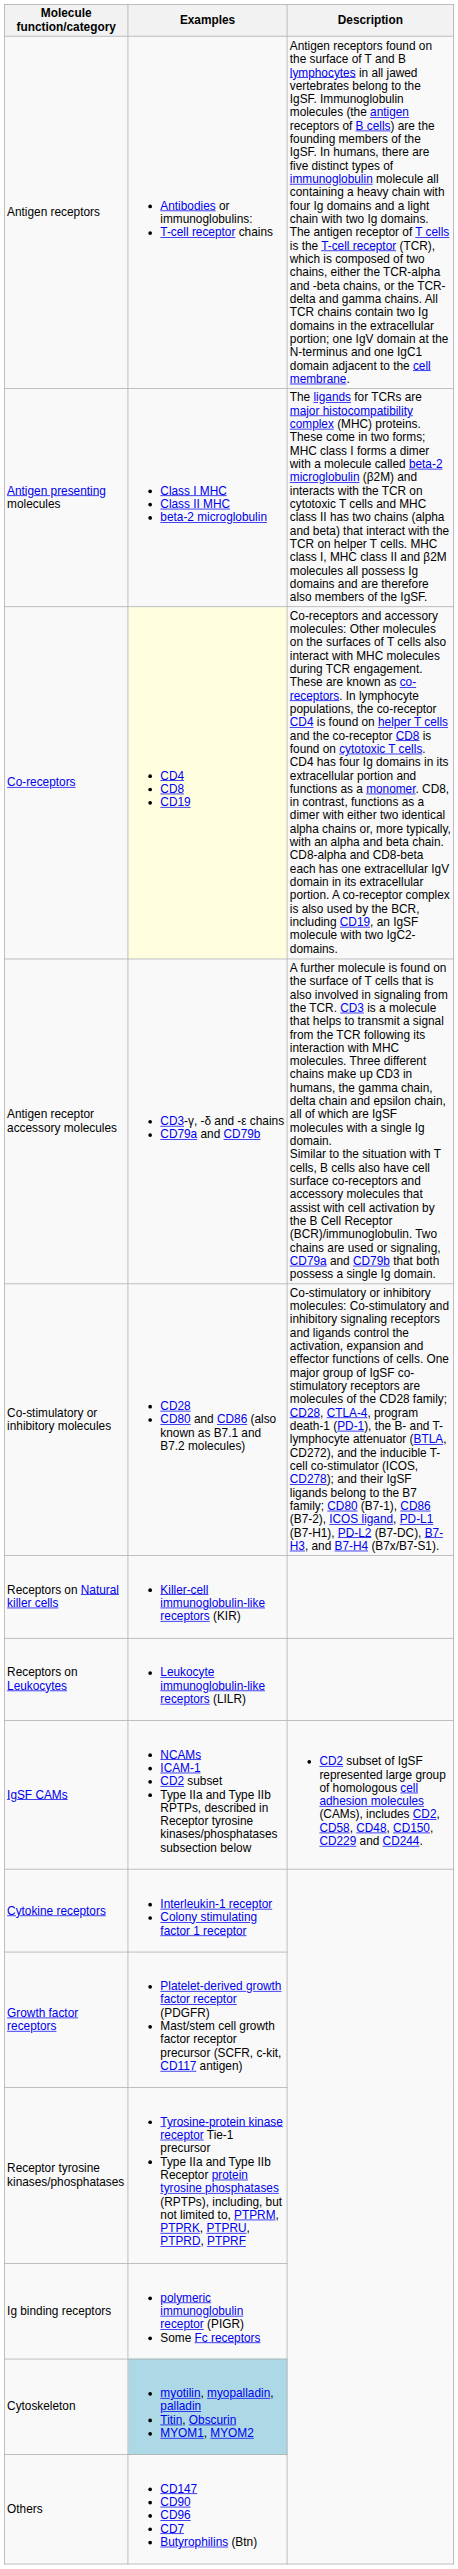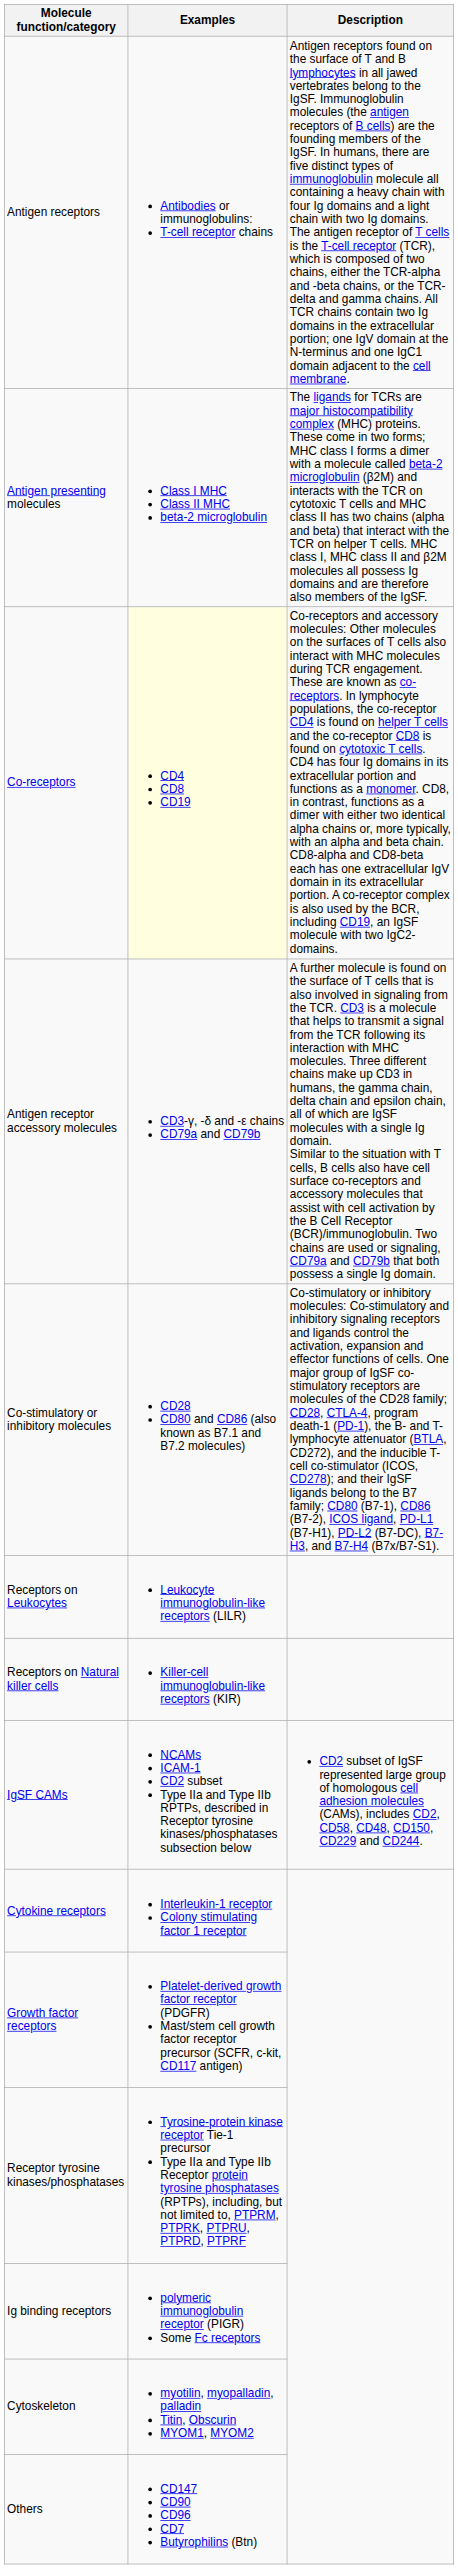 <table class="wikitable">
 <tr>
 <th>Molecule function/category</th>
 <th>Examples</th>
 <th>Description</th>
 </tr>
 <tr>
 <td>Antigen receptors</td>
 <td><br><ul><li><a href='#'>Antibodies</a> or immunoglobulins:</li><li><a href='#'>T-cell receptor</a> chains</li></ul></td>
 <td>Antigen receptors found on the surface of T and B <a href='#'>lymphocytes</a> in all jawed vertebrates belong to the IgSF.  Immunoglobulin molecules (the <a href='#'>antigen</a> receptors of <a href='#'>B cells</a>) are the founding members of the IgSF. In humans, there are five distinct types of <a href='#'>immunoglobulin</a> molecule all containing a heavy chain with four Ig domains and a light chain with two Ig domains.  The antigen receptor of <a href='#'>T cells</a> is the <a href='#'>T-cell receptor</a> (TCR), which is composed of two chains, either the TCR-alpha and -beta chains, or the TCR-delta and gamma chains.  All TCR chains contain two Ig domains in the extracellular portion; one IgV domain at the N-terminus and one IgC1 domain adjacent to the <a href='#'>cell membrane</a>.</td>
 </tr>
 <tr>
 <td><a href='#'>Antigen presenting</a> molecules</td>
 <td><br><ul><li><a href='#'>Class I MHC</a></li><li><a href='#'>Class II MHC</a></li><li><a href='#'>beta-2 microglobulin</a></li></ul></td>
 <td>The <a href='#'>ligands</a> for TCRs are <a href='#'>major histocompatibility complex</a> (MHC) proteins.  These come in two forms; MHC class I forms a dimer with a molecule called <a href='#'>beta-2 microglobulin</a> (β2M) and interacts with the TCR on cytotoxic T cells and MHC class II has two chains (alpha and beta) that interact with the TCR on helper T cells.  MHC class I, MHC class II and β2M molecules all possess Ig domains and are therefore also members of the IgSF.</td>
 </tr>
 <tr>
 <td><a href='#'>Co-receptors</a></td>
 <td style="background: lightyellow;"><br><ul><li><a href='#'>CD4</a></li><li><a href='#'>CD8</a></li><li><a href='#'>CD19</a></li></ul></td>
 <td>Co-receptors and accessory molecules: Other molecules on the surfaces of T cells also interact with MHC molecules during TCR engagement.  These are known as <a href='#'>co-receptors</a>.  In lymphocyte populations, the co-receptor <a href='#'>CD4</a> is found on <a href='#'>helper T cells</a> and the co-receptor <a href='#'>CD8</a> is found on <a href='#'>cytotoxic T cells</a>.  CD4 has four Ig domains in its extracellular portion and functions as a <a href='#'>monomer</a>.  CD8, in contrast, functions as a dimer with either two identical alpha chains or, more typically, with an alpha and beta chain.  CD8-alpha and CD8-beta each has one extracellular IgV domain in its extracellular portion.  A co-receptor complex is also used by the BCR, including <a href='#'>CD19</a>, an IgSF molecule with two IgC2-domains.</td>
 </tr>
 <tr>
 <td>Antigen receptor accessory molecules</td>
 <td><br><ul><li><a href='#'>CD3</a>-γ, -δ and -ε chains</li><li><a href='#'>CD79a</a> and <a href='#'>CD79b</a></li></ul></td>
 <td>A further molecule is found on the surface of T cells that is also involved in signaling from the TCR.  <a href='#'>CD3</a> is a molecule that helps to transmit a signal from the TCR following its interaction with MHC molecules.  Three different chains make up CD3 in humans, the gamma chain, delta chain and epsilon chain, all of which are IgSF molecules with a single Ig domain.<br>Similar to the situation with T cells, B cells also have cell surface co-receptors and accessory molecules that assist with cell activation by the B Cell Receptor (BCR)/immunoglobulin.  Two chains are used or signaling, <a href='#'>CD79a</a> and <a href='#'>CD79b</a> that both possess a single Ig domain.</td>
 </tr>
 <tr>
 <td>Co-stimulatory or inhibitory molecules</td>
 <td><br><ul><li><a href='#'>CD28</a></li><li><a href='#'>CD80</a> and <a href='#'>CD86</a> (also known as B7.1 and B7.2 molecules)</li></ul></td>
 <td>Co-stimulatory or inhibitory molecules: Co-stimulatory and inhibitory signaling receptors and ligands control the activation, expansion and effector functions of cells. One major group of IgSF co-stimulatory receptors are molecules of the CD28 family;  <a href='#'>CD28</a>, <a href='#'>CTLA-4</a>, program death-1 (<a href='#'>PD-1</a>), the B- and T-lymphocyte attenuator (<a href='#'>BTLA</a>, CD272), and the inducible T-cell co-stimulator (ICOS, <a href='#'>CD278</a>); and their IgSF ligands belong to the B7 family; <a href='#'>CD80</a> (B7-1), <a href='#'>CD86</a> (B7-2), <a href='#'>ICOS ligand</a>, <a href='#'>PD-L1</a> (B7-H1), <a href='#'>PD-L2</a> (B7-DC), <a href='#'>B7-H3</a>, and <a href='#'>B7-H4</a> (B7x/B7-S1).</td>
 </tr>
 <tr>
-<td>Receptors on <a href='#'>Natural killer cells</a></td>
-<td><br><ul><li><a href='#'>Killer-cell immunoglobulin-like receptors</a> (KIR)</li></ul></td>
+<td>Receptors on <a href='#'>Leukocytes</a></td>
+<td><br><ul><li><a href='#'>Leukocyte immunoglobulin-like receptors</a> (LILR)</li></ul></td>
 <td></td>
 </tr>
 <tr>
-<td>Receptors on <a href='#'>Leukocytes</a></td>
-<td><br><ul><li><a href='#'>Leukocyte immunoglobulin-like receptors</a> (LILR)</li></ul></td>
+<td>Receptors on <a href='#'>Natural killer cells</a></td>
+<td><br><ul><li><a href='#'>Killer-cell immunoglobulin-like receptors</a> (KIR)</li></ul></td>
 <td></td>
 </tr>
 <tr>
 <td><a href='#'>IgSF CAMs</a></td>
 <td><br><ul><li><a href='#'>NCAMs</a></li><li><a href='#'>ICAM-1</a></li><li><a href='#'>CD2</a> subset</li><li>Type IIa and Type IIb RPTPs, described in Receptor tyrosine kinases/phosphatases subsection below</li></ul></td>
 <td><br><ul><li><a href='#'>CD2</a> subset of IgSF represented large group of homologous <a href='#'>cell adhesion molecules</a> (CAMs), includes <a href='#'>CD2</a>, <a href='#'>CD58</a>, <a href='#'>CD48</a>, <a href='#'>CD150</a>, <a href='#'>CD229</a> and <a href='#'>CD244</a>.</li></ul></td>
 </tr>
 <tr>
 <td><a href='#'>Cytokine receptors</a></td>
 <td><br><ul><li><a href='#'>Interleukin-1 receptor</a></li><li><a href='#'>Colony stimulating factor 1 receptor</a></li></ul></td>
 </tr>
 <tr>
 <td><a href='#'>Growth factor receptors</a></td>
 <td><br><ul><li><a href='#'>Platelet-derived growth factor receptor</a> (PDGFR)</li><li>Mast/stem cell growth factor receptor precursor (SCFR, c-kit, <a href='#'>CD117</a> antigen)</li></ul></td>
 </tr>
 <tr>
 <td>Receptor tyrosine kinases/phosphatases</td>
 <td><br><ul><li><a href='#'>Tyrosine-protein kinase receptor</a> Tie-1 precursor</li><li>Type IIa and Type IIb Receptor <a href='#'>protein tyrosine phosphatases</a> (RPTPs), including, but not limited to, <a href='#'>PTPRM</a>, <a href='#'>PTPRK</a>, <a href='#'>PTPRU</a>, <a href='#'>PTPRD</a>, <a href='#'>PTPRF</a></li></ul></td>
 </tr>
 <tr>
 <td>Ig binding receptors</td>
 <td><br><ul><li><a href='#'>polymeric immunoglobulin receptor</a> (PIGR)</li><li>Some <a href='#'>Fc receptors</a></li></ul></td>
 </tr>
 <tr>
 <td>Cytoskeleton</td>
-<td style="background: lightblue;"><br><ul><li><a href='#'>myotilin</a>, <a href='#'>myopalladin</a>, <a href='#'>palladin</a></li><li><a href='#'>Titin</a>, <a href='#'>Obscurin</a></li><li><a href='#'>MYOM1</a>, <a href='#'>MYOM2</a></li></ul></td>
+<td><br><ul><li><a href='#'>myotilin</a>, <a href='#'>myopalladin</a>, <a href='#'>palladin</a></li><li><a href='#'>Titin</a>, <a href='#'>Obscurin</a></li><li><a href='#'>MYOM1</a>, <a href='#'>MYOM2</a></li></ul></td>
 </tr>
 <tr>
 <td>Others</td>
 <td><br><ul><li><a href='#'>CD147</a></li><li><a href='#'>CD90</a></li><li><a href='#'>CD96</a></li><li><a href='#'>CD7</a></li><li><a href='#'>Butyrophilins</a> (Btn)</li></ul></td>
 </tr>
 </table>
